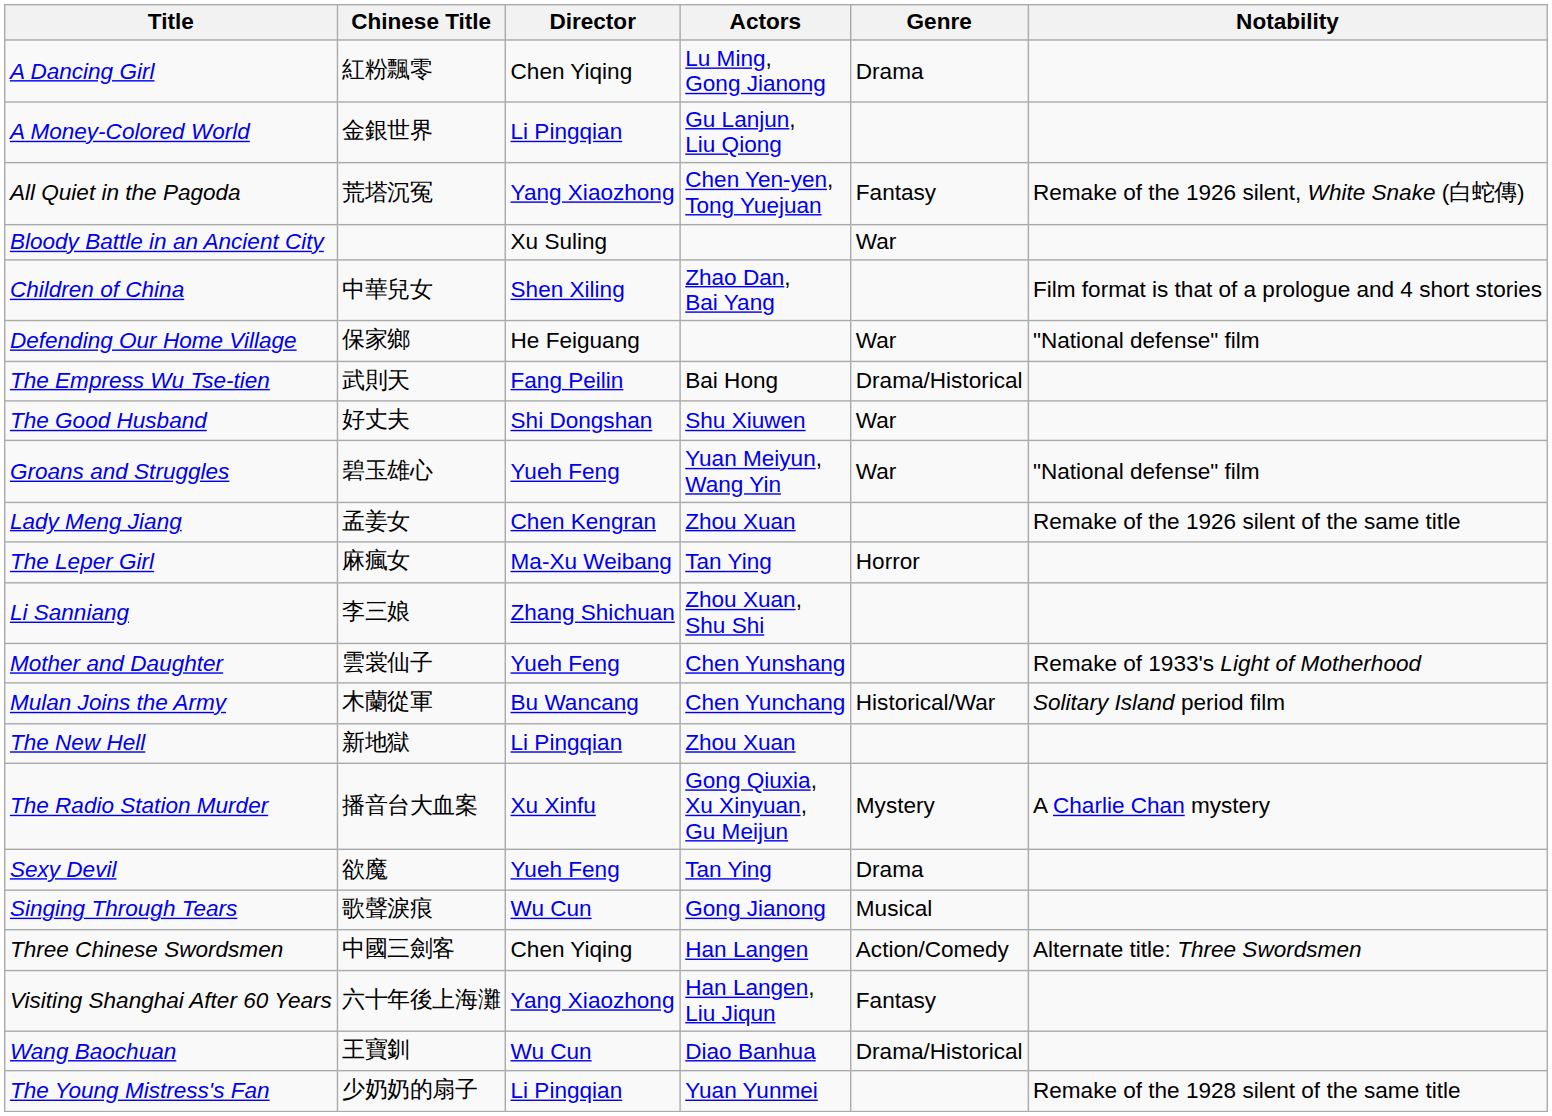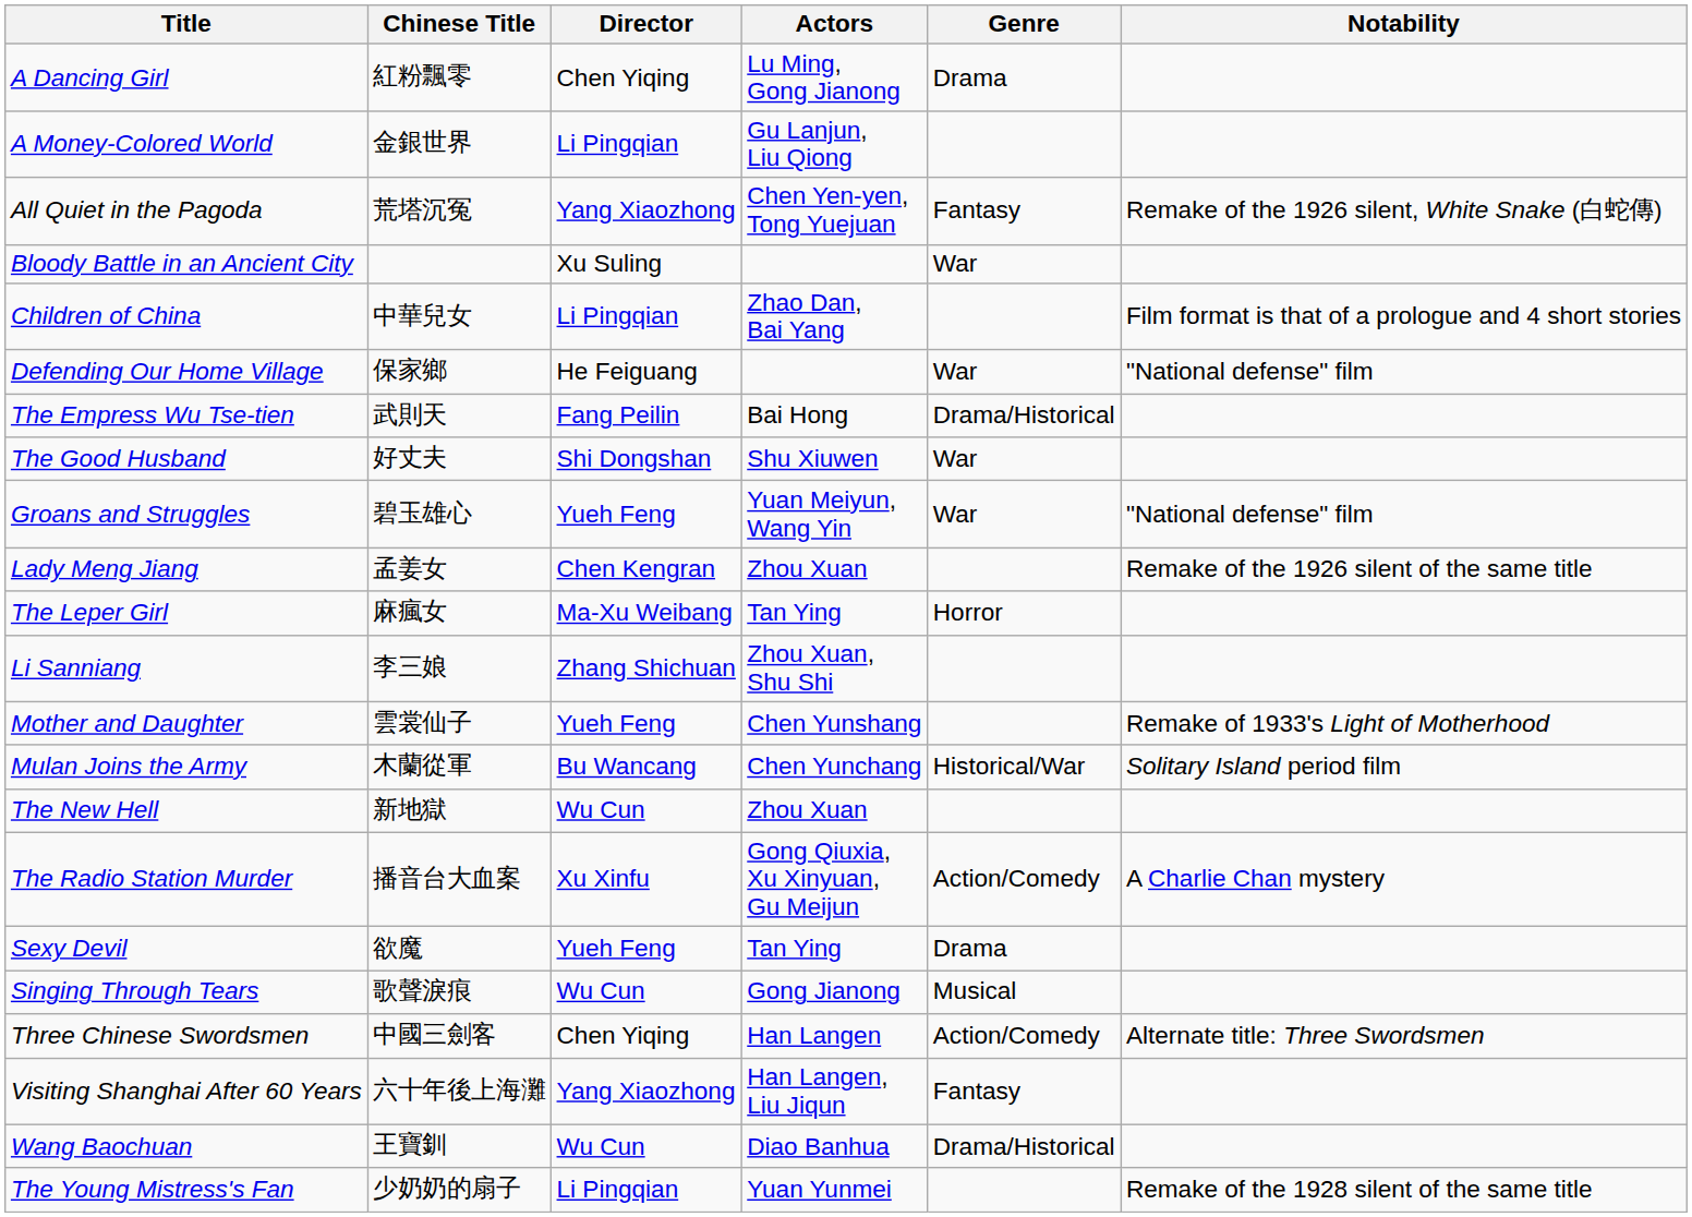 <table class="wikitable">
 <tr>
 <th>Title</th>
 <th>Chinese Title</th>
 <th>Director</th>
 <th>Actors</th>
 <th>Genre</th>
 <th>Notability</th>
 </tr>
 <tr>
 <td><em><a href='#'>A Dancing Girl</a></em></td>
 <td>紅粉飄零</td>
 <td>Chen Yiqing</td>
 <td><a href='#'>Lu Ming</a>,<br><a href='#'>Gong Jianong</a><br></td>
 <td>Drama</td>
 <td></td>
 </tr>
 <tr>
 <td><em><a href='#'>A Money-Colored World</a></em></td>
 <td>金銀世界</td>
 <td><a href='#'>Li Pingqian</a></td>
 <td><a href='#'>Gu Lanjun</a>,<br><a href='#'>Liu Qiong</a><br></td>
 <td></td>
 <td></td>
 </tr>
 <tr>
 <td><em>All Quiet in the Pagoda</em></td>
 <td>荒塔沉冤</td>
 <td><a href='#'>Yang Xiaozhong</a></td>
 <td><a href='#'>Chen Yen-yen</a>,<br><a href='#'>Tong Yuejuan</a><br></td>
 <td>Fantasy</td>
 <td>Remake of the 1926 silent, <em>White Snake</em> (白蛇傳)</td>
 </tr>
 <tr>
 <td><em><a href='#'>Bloody Battle in an Ancient City</a></em></td>
 <td></td>
 <td>Xu Suling</td>
 <td></td>
 <td>War</td>
 <td></td>
 </tr>
 <tr>
 <td><em><a href='#'>Children of China</a></em></td>
 <td>中華兒女</td>
-<td><a href='#'>Shen Xiling</a></td>
+<td><a href='#'>Li Pingqian</a></td>
 <td><a href='#'>Zhao Dan</a>,<br><a href='#'>Bai Yang</a></td>
 <td></td>
 <td>Film format is that of a prologue and 4 short stories</td>
 </tr>
 <tr>
 <td><em><a href='#'>Defending Our Home Village</a></em></td>
 <td>保家鄉</td>
 <td>He Feiguang</td>
 <td></td>
 <td>War</td>
 <td>"National defense" film</td>
 </tr>
 <tr>
 <td><em><a href='#'>The Empress Wu Tse-tien</a></em></td>
 <td>武則天</td>
 <td><a href='#'>Fang Peilin</a></td>
 <td>Bai Hong</td>
 <td>Drama/Historical</td>
 <td></td>
 </tr>
 <tr>
 <td><em><a href='#'>The Good Husband</a></em></td>
 <td>好丈夫</td>
 <td><a href='#'>Shi Dongshan</a></td>
 <td><a href='#'>Shu Xiuwen</a></td>
 <td>War</td>
 <td></td>
 </tr>
 <tr>
 <td><em><a href='#'>Groans and Struggles</a></em></td>
 <td>碧玉雄心</td>
 <td><a href='#'>Yueh Feng</a></td>
 <td><a href='#'>Yuan Meiyun</a>,<br><a href='#'>Wang Yin</a><br></td>
 <td>War</td>
 <td>"National defense" film</td>
 </tr>
 <tr>
 <td><em><a href='#'>Lady Meng Jiang</a></em></td>
 <td>孟姜女</td>
 <td><a href='#'>Chen Kengran</a></td>
 <td><a href='#'>Zhou Xuan</a></td>
 <td></td>
 <td>Remake of the 1926 silent of the same title</td>
 </tr>
 <tr>
 <td><em><a href='#'>The Leper Girl</a></em></td>
 <td>麻瘋女</td>
 <td><a href='#'>Ma-Xu Weibang</a></td>
 <td><a href='#'>Tan Ying</a></td>
 <td>Horror</td>
 <td></td>
 </tr>
 <tr>
 <td><em><a href='#'>Li Sanniang</a></em></td>
 <td>李三娘</td>
 <td><a href='#'>Zhang Shichuan</a></td>
 <td><a href='#'>Zhou Xuan</a>,<br><a href='#'>Shu Shi</a></td>
 <td></td>
 <td></td>
 </tr>
 <tr>
 <td><em><a href='#'>Mother and Daughter</a></em></td>
 <td>雲裳仙子</td>
 <td><a href='#'>Yueh Feng</a></td>
 <td><a href='#'>Chen Yunshang</a></td>
 <td></td>
 <td>Remake of 1933's <em>Light of Motherhood</em></td>
 </tr>
 <tr>
 <td><em><a href='#'>Mulan Joins the Army</a></em></td>
 <td>木蘭從軍</td>
 <td><a href='#'>Bu Wancang</a></td>
 <td><a href='#'>Chen Yunchang</a></td>
 <td>Historical/War</td>
 <td><em>Solitary Island</em> period film</td>
 </tr>
 <tr>
 <td><em><a href='#'>The New Hell</a></em></td>
 <td>新地獄</td>
-<td><a href='#'>Li Pingqian</a></td>
+<td><a href='#'>Wu Cun</a></td>
 <td><a href='#'>Zhou Xuan</a></td>
 <td></td>
 <td></td>
 </tr>
 <tr>
 <td><em><a href='#'>The Radio Station Murder</a></em></td>
 <td>播音台大血案</td>
 <td><a href='#'>Xu Xinfu</a></td>
 <td><a href='#'>Gong Qiuxia</a>,<br><a href='#'>Xu Xinyuan</a>,<br><a href='#'>Gu Meijun</a><br></td>
-<td>Mystery</td>
+<td>Action/Comedy</td>
 <td>A <a href='#'>Charlie Chan</a> mystery</td>
 </tr>
 <tr>
 <td><em><a href='#'>Sexy Devil</a></em></td>
 <td>欲魔</td>
 <td><a href='#'>Yueh Feng</a></td>
 <td><a href='#'>Tan Ying</a></td>
 <td>Drama</td>
 <td></td>
 </tr>
 <tr>
 <td><em><a href='#'>Singing Through Tears</a></em></td>
 <td>歌聲淚痕</td>
 <td><a href='#'>Wu Cun</a></td>
 <td><a href='#'>Gong Jianong</a></td>
 <td>Musical</td>
 <td></td>
 </tr>
 <tr>
 <td><em>Three Chinese Swordsmen</em></td>
 <td>中國三劍客</td>
 <td>Chen Yiqing</td>
 <td><a href='#'>Han Langen</a></td>
 <td>Action/Comedy</td>
 <td>Alternate title:  <em>Three Swordsmen</em></td>
 </tr>
 <tr>
 <td><em>Visiting Shanghai After 60 Years</em></td>
 <td>六十年後上海灘</td>
 <td><a href='#'>Yang Xiaozhong</a></td>
 <td><a href='#'>Han Langen</a>,<br><a href='#'>Liu Jiqun</a><br></td>
 <td>Fantasy</td>
 <td></td>
 </tr>
 <tr>
 <td><em><a href='#'>Wang Baochuan</a></em></td>
 <td>王寶釧</td>
 <td><a href='#'>Wu Cun</a></td>
 <td><a href='#'>Diao Banhua</a></td>
 <td>Drama/Historical</td>
 <td></td>
 </tr>
 <tr>
 <td><em><a href='#'>The Young Mistress's Fan</a></em></td>
 <td>少奶奶的扇子</td>
 <td><a href='#'>Li Pingqian</a></td>
 <td><a href='#'>Yuan Yunmei</a></td>
 <td></td>
 <td>Remake of the 1928 silent of the same title</td>
 </tr>
 </table>
